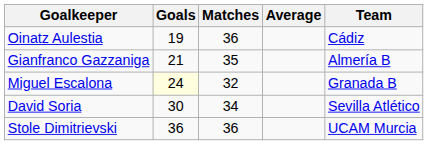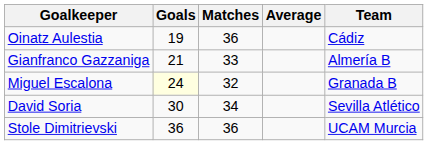 <table class="wikitable sortable">
 <tr>
 <th>Goalkeeper</th>
 <th>Goals</th>
 <th>Matches</th>
 <th>Average</th>
 <th>Team</th>
 </tr>
 <tr>
 <td> <a href='#'>Oinatz Aulestia</a></td>
 <td align=center>19</td>
 <td align=center>36</td>
 <td align=center></td>
 <td><a href='#'>Cádiz</a></td>
 </tr>
 <tr>
 <td> <a href='#'>Gianfranco Gazzaniga</a></td>
 <td align=center>21</td>
-<td align=center>35</td>
+<td align=center>33</td>
 <td align=center></td>
 <td><a href='#'>Almería B</a></td>
 </tr>
 <tr>
 <td> <a href='#'>Miguel Escalona</a></td>
 <td align=center style="background: lightyellow;">24</td>
 <td align=center>32</td>
 <td align=center></td>
 <td><a href='#'>Granada B</a></td>
 </tr>
 <tr>
 <td> <a href='#'>David Soria</a></td>
 <td align=center>30</td>
 <td align=center>34</td>
 <td align=center></td>
 <td><a href='#'>Sevilla Atlético</a></td>
 </tr>
 <tr>
 <td> <a href='#'>Stole Dimitrievski</a></td>
 <td align=center>36</td>
 <td align=center>36</td>
 <td align=center></td>
 <td><a href='#'>UCAM Murcia</a></td>
 </tr>
 </table>
